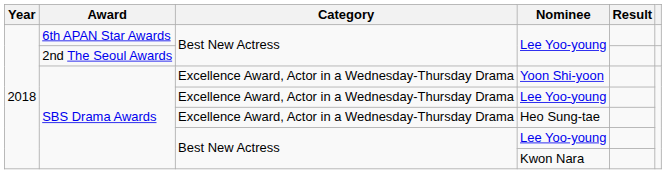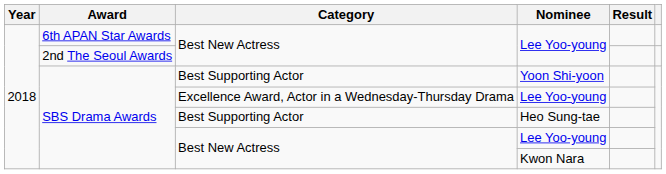 <table class="wikitable">
 <tr>
 <th>Year</th>
 <th>Award</th>
 <th>Category</th>
 <th>Nominee</th>
 <th>Result</th>
 <th></th>
 </tr>
 <tr>
 <td rowspan=10>2018</td>
 <td><a href='#'>6th APAN Star Awards</a></td>
 <td rowspan=2>Best New Actress</td>
 <td rowspan=2><a href='#'>Lee Yoo-young</a></td>
 <td></td>
 <td></td>
 </tr>
 <tr>
 <td>2nd <a href='#'>The Seoul Awards</a></td>
 <td></td>
 <td></td>
 </tr>
 <tr>
 <td rowspan=5><a href='#'>SBS Drama Awards</a></td>
-<td>Excellence Award, Actor in a Wednesday-Thursday Drama</td>
+<td>Best Supporting Actor</td>
 <td><a href='#'>Yoon Shi-yoon</a></td>
 <td></td>
 <td rowspan=5></td>
 </tr>
 <tr>
 <td>Excellence Award, Actor in a Wednesday-Thursday Drama</td>
 <td><a href='#'>Lee Yoo-young</a></td>
 <td></td>
 </tr>
 <tr>
-<td>Excellence Award, Actor in a Wednesday-Thursday Drama</td>
+<td>Best Supporting Actor</td>
 <td>Heo Sung-tae</td>
 <td></td>
 </tr>
 <tr>
 <td rowspan=2>Best New Actress</td>
 <td><a href='#'>Lee Yoo-young</a></td>
 <td></td>
 </tr>
 <tr>
 <td>Kwon Nara</td>
 <td></td>
 </tr>
 </table>
